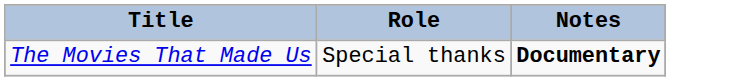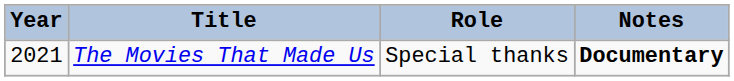 <table class="wikitable" style="font-size:95%;">
 <tr>
+<th style="background:#B0C4DE;">Year</th>
 <th style="background:#B0C4DE;">Title</th>
 <th style="background:#B0C4DE;">Role</th>
 <th style="background:#B0C4DE;">Notes</th>
 </tr>
 <tr>
+<td>2021</td>
 <td><em><a href='#'>The Movies That Made Us</a></em></td>
 <td>Special thanks</td>
 <td><strong>Documentary</strong></td>
 </tr>
 </table>
